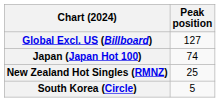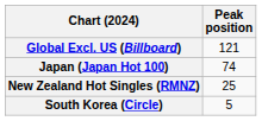 <table class="wikitable plainrowheaders sortable" style="text-align:center">
 <tr>
 <th scope="col">Chart (2024)</th>
 <th scope="col">Peak<br>position</th>
 </tr>
 <tr>
 <th scope="row"><a href='#'>Global Excl. US</a> (<em><a href='#'>Billboard</a></em>)</th>
-<td>127</td>
+<td>121</td>
 </tr>
 <tr>
 <th scope="row">Japan (<a href='#'>Japan Hot 100</a>)</th>
 <td>74</td>
 </tr>
 <tr>
 <th scope="row">New Zealand Hot Singles (<a href='#'>RMNZ</a>)</th>
 <td>25</td>
 </tr>
 <tr>
 <th scope="row">South Korea (<a href='#'>Circle</a>)</th>
 <td>5</td>
 </tr>
 </table>
